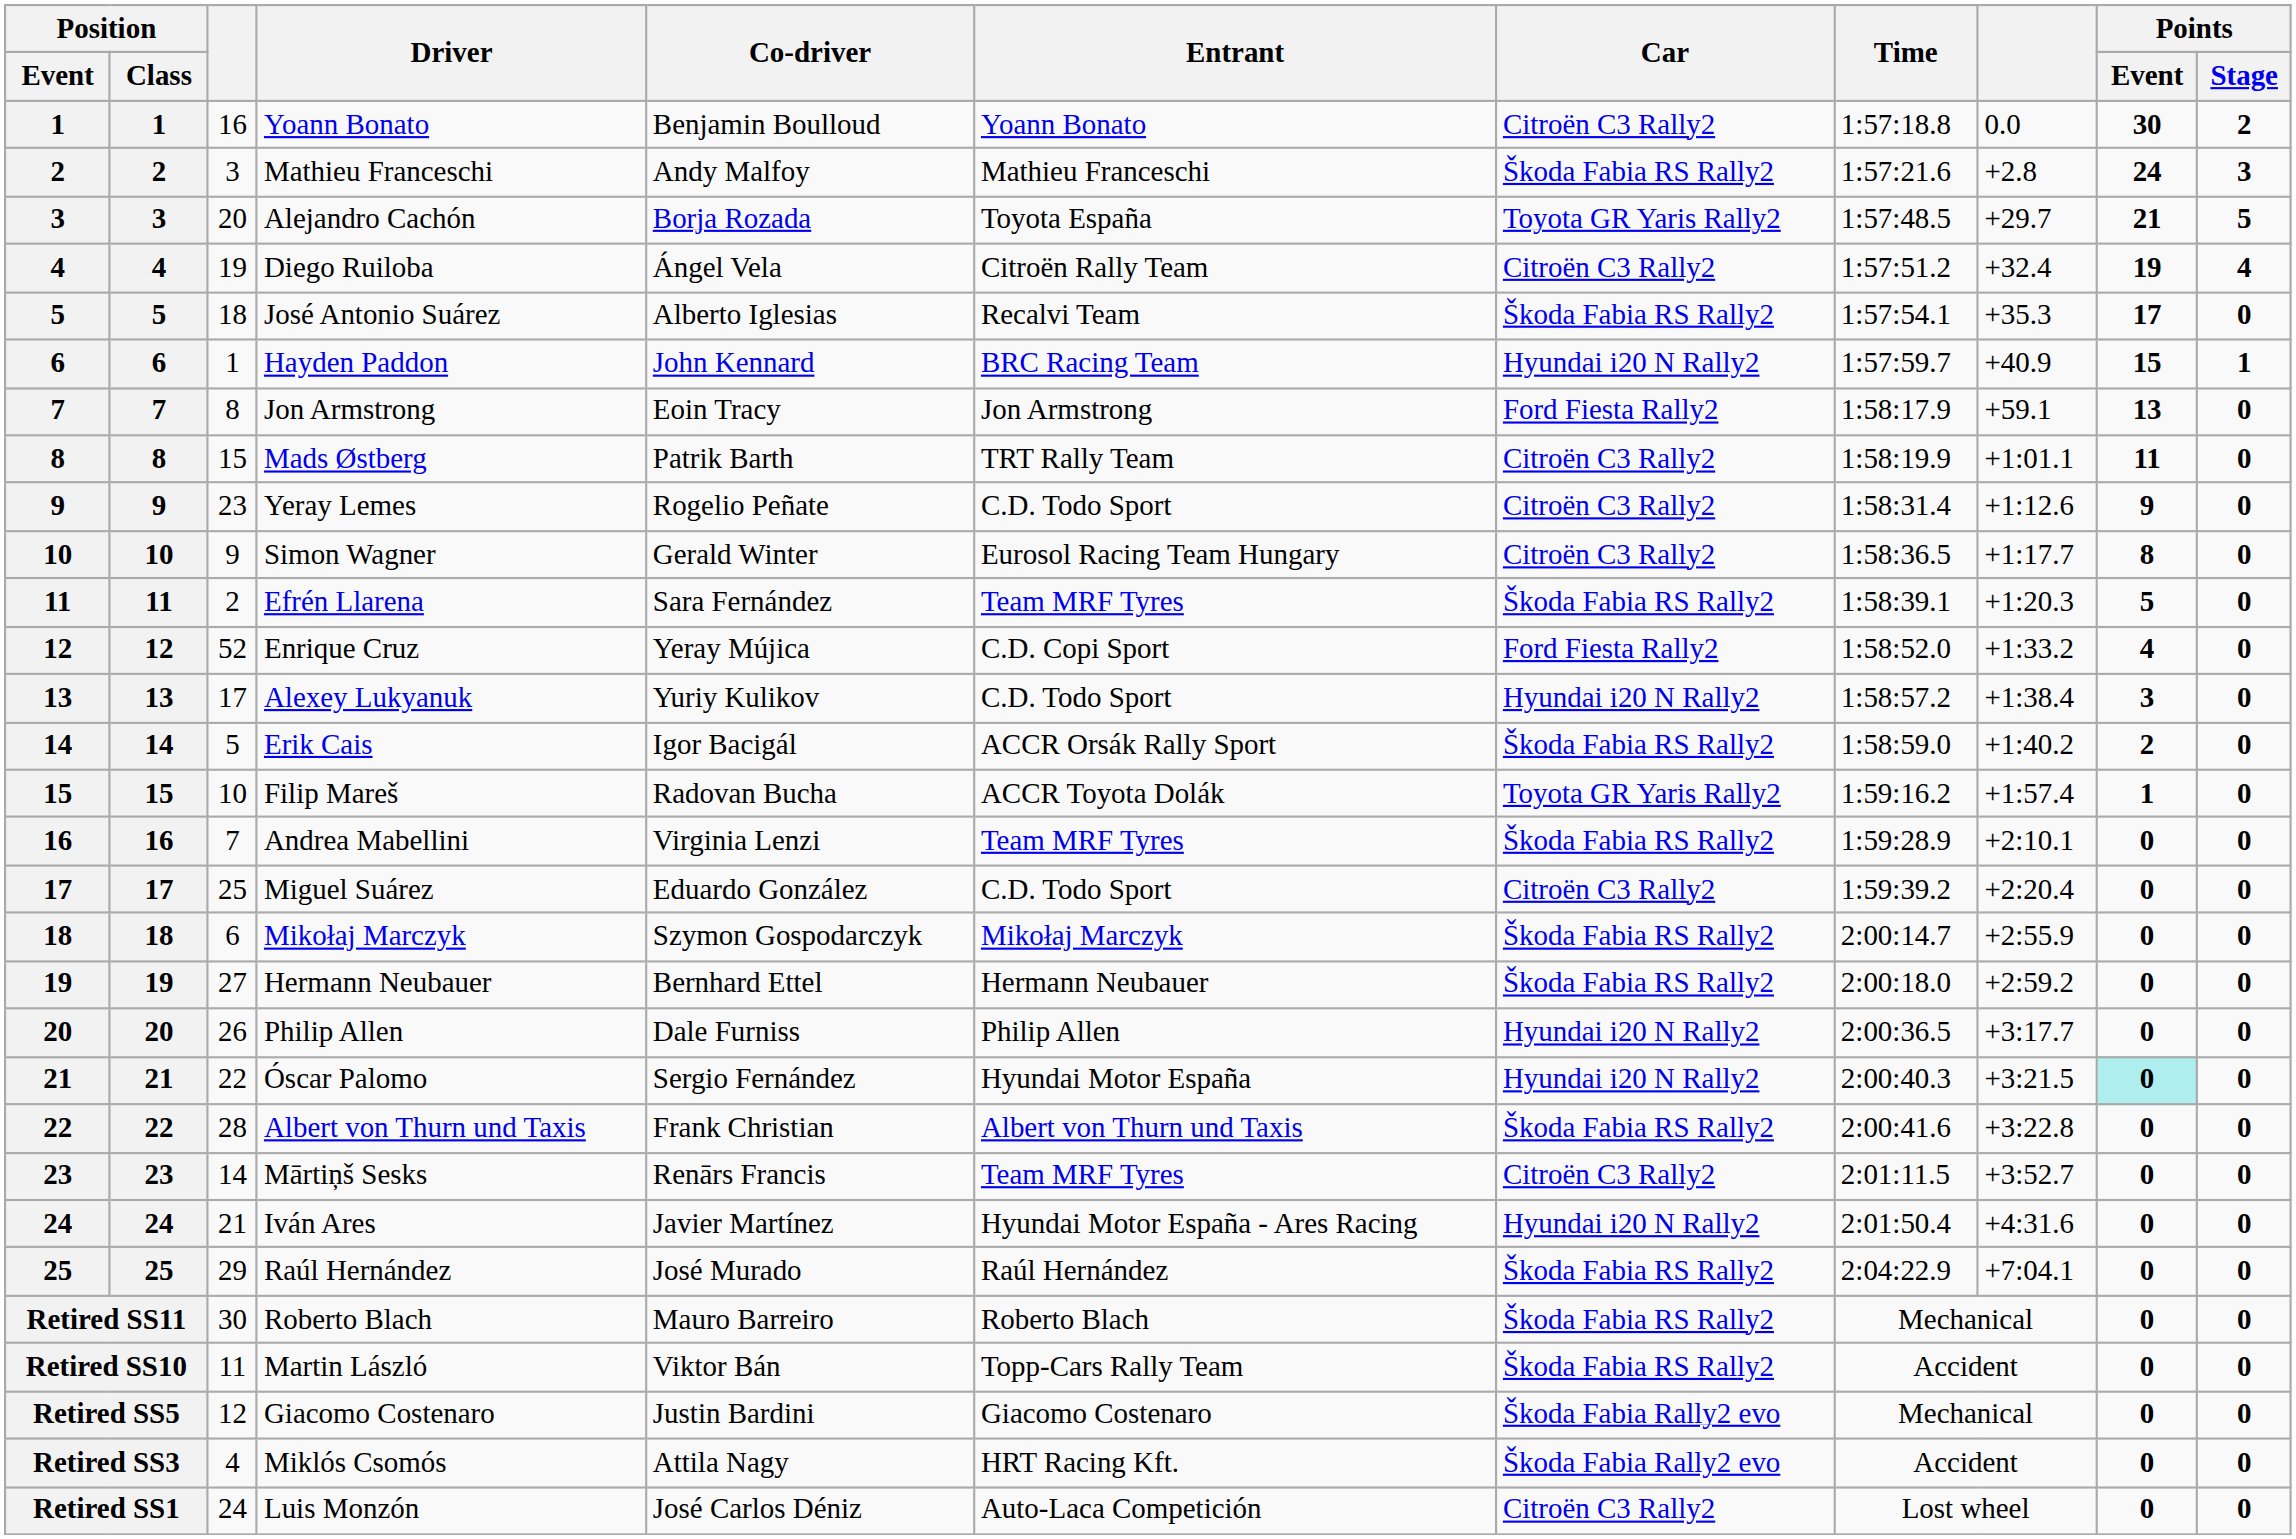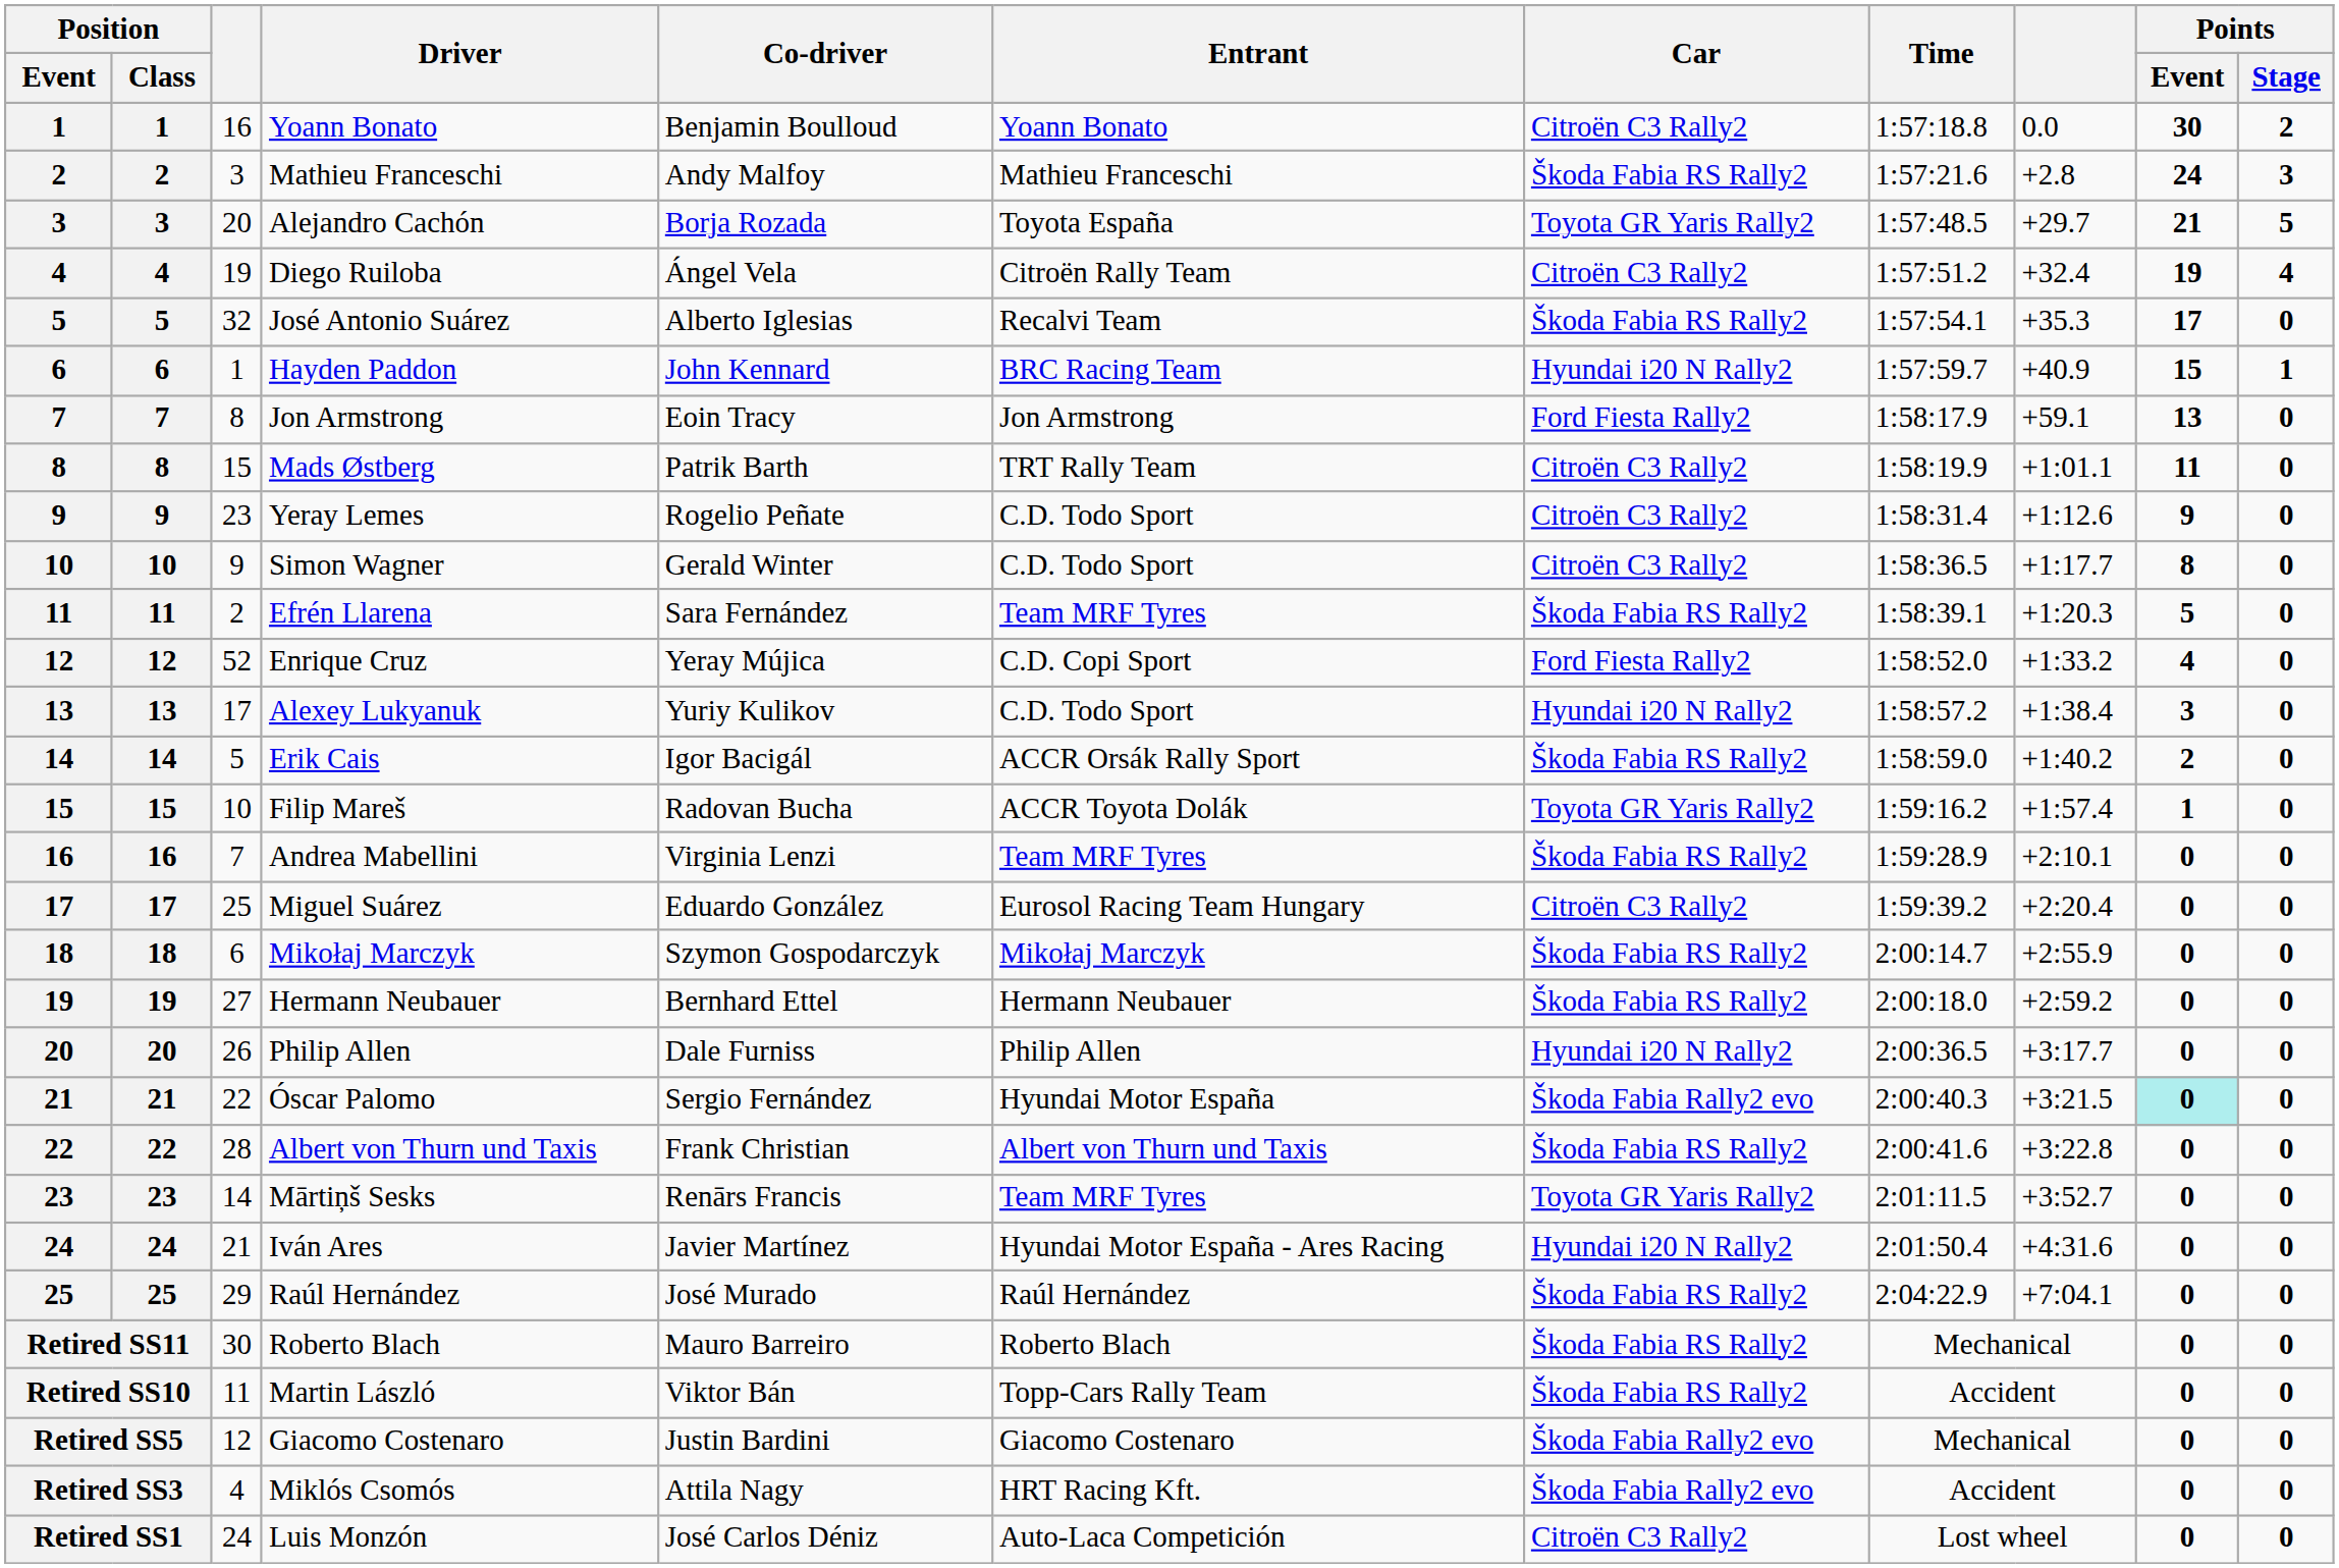 <table class="wikitable" width="85%" style="font-size: 85%;">
 <tr>
 <th colspan="2">Position</th>
 <th rowspan="2"></th>
 <th rowspan="2">Driver</th>
 <th rowspan="2">Co-driver</th>
 <th rowspan="2">Entrant</th>
 <th rowspan="2">Car</th>
 <th rowspan="2">Time</th>
 <th rowspan="2"></th>
 <th colspan="2">Points</th>
 </tr>
 <tr>
 <th>Event</th>
 <th>Class</th>
 <th>Event</th>
 <th><a href='#'>Stage</a></th>
 </tr>
 <tr>
 <th>1</th>
 <th>1</th>
 <td align="center">16</td>
 <td><a href='#'>Yoann Bonato</a></td>
 <td>Benjamin Boulloud</td>
 <td><a href='#'>Yoann Bonato</a></td>
 <td><a href='#'>Citroën C3 Rally2</a></td>
 <td>1:57:18.8</td>
 <td>0.0</td>
 <td align="center"><strong>30</strong></td>
 <td align="center"><strong>2</strong></td>
 </tr>
 <tr>
 <th>2</th>
 <th>2</th>
 <td align="center">3</td>
 <td>Mathieu Franceschi</td>
 <td>Andy Malfoy</td>
 <td>Mathieu Franceschi</td>
 <td><a href='#'>Škoda Fabia RS Rally2</a></td>
 <td>1:57:21.6</td>
 <td>+2.8</td>
 <td align="center"><strong>24</strong></td>
 <td align="center"><strong>3</strong></td>
 </tr>
 <tr>
 <th>3</th>
 <th>3</th>
 <td align="center">20</td>
 <td>Alejandro Cachón</td>
 <td><a href='#'>Borja Rozada</a></td>
 <td>Toyota España</td>
 <td><a href='#'>Toyota GR Yaris Rally2</a></td>
 <td>1:57:48.5</td>
 <td>+29.7</td>
 <td align="center"><strong>21</strong></td>
 <td align="center"><strong>5</strong></td>
 </tr>
 <tr>
 <th>4</th>
 <th>4</th>
 <td align="center">19</td>
 <td>Diego Ruiloba</td>
 <td>Ángel Vela</td>
 <td>Citroën Rally Team</td>
 <td><a href='#'>Citroën C3 Rally2</a></td>
 <td>1:57:51.2</td>
 <td>+32.4</td>
 <td align="center"><strong>19</strong></td>
 <td align="center"><strong>4</strong></td>
 </tr>
 <tr>
 <th>5</th>
 <th>5</th>
-<td align="center">18</td>
+<td align="center">32</td>
 <td>José Antonio Suárez</td>
 <td>Alberto Iglesias</td>
 <td>Recalvi Team</td>
 <td><a href='#'>Škoda Fabia RS Rally2</a></td>
 <td>1:57:54.1</td>
 <td>+35.3</td>
 <td align="center"><strong>17</strong></td>
 <td align="center"><strong>0</strong></td>
 </tr>
 <tr>
 <th>6</th>
 <th>6</th>
 <td align="center">1</td>
 <td><a href='#'>Hayden Paddon</a></td>
 <td><a href='#'>John Kennard</a></td>
 <td><a href='#'>BRC Racing Team</a></td>
 <td><a href='#'>Hyundai i20 N Rally2</a></td>
 <td>1:57:59.7</td>
 <td>+40.9</td>
 <td align="center"><strong>15</strong></td>
 <td align="center"><strong>1</strong></td>
 </tr>
 <tr>
 <th>7</th>
 <th>7</th>
 <td align="center">8</td>
 <td>Jon Armstrong</td>
 <td>Eoin Tracy</td>
 <td>Jon Armstrong</td>
 <td><a href='#'>Ford Fiesta Rally2</a></td>
 <td>1:58:17.9</td>
 <td>+59.1</td>
 <td align="center"><strong>13</strong></td>
 <td align="center"><strong>0</strong></td>
 </tr>
 <tr>
 <th>8</th>
 <th>8</th>
 <td align="center">15</td>
 <td><a href='#'>Mads Østberg</a></td>
 <td>Patrik Barth</td>
 <td>TRT Rally Team</td>
 <td><a href='#'>Citroën C3 Rally2</a></td>
 <td>1:58:19.9</td>
 <td>+1:01.1</td>
 <td align="center"><strong>11</strong></td>
 <td align="center"><strong>0</strong></td>
 </tr>
 <tr>
 <th>9</th>
 <th>9</th>
 <td align="center">23</td>
 <td>Yeray Lemes</td>
 <td>Rogelio Peñate</td>
 <td>C.D. Todo Sport</td>
 <td><a href='#'>Citroën C3 Rally2</a></td>
 <td>1:58:31.4</td>
 <td>+1:12.6</td>
 <td align="center"><strong>9</strong></td>
 <td align="center"><strong>0</strong></td>
 </tr>
 <tr>
 <th>10</th>
 <th>10</th>
 <td align="center">9</td>
 <td>Simon Wagner</td>
 <td>Gerald Winter</td>
-<td>Eurosol Racing Team Hungary</td>
+<td>C.D. Todo Sport</td>
 <td><a href='#'>Citroën C3 Rally2</a></td>
 <td>1:58:36.5</td>
 <td>+1:17.7</td>
 <td align="center"><strong>8</strong></td>
 <td align="center"><strong>0</strong></td>
 </tr>
 <tr>
 <th>11</th>
 <th>11</th>
 <td align="center">2</td>
 <td><a href='#'>Efrén Llarena</a></td>
 <td>Sara Fernández</td>
 <td><a href='#'>Team MRF Tyres</a></td>
 <td><a href='#'>Škoda Fabia RS Rally2</a></td>
 <td>1:58:39.1</td>
 <td>+1:20.3</td>
 <td align="center"><strong>5</strong></td>
 <td align="center"><strong>0</strong></td>
 </tr>
 <tr>
 <th>12</th>
 <th>12</th>
 <td align="center">52</td>
 <td>Enrique Cruz</td>
 <td>Yeray Mújica</td>
 <td>C.D. Copi Sport</td>
 <td><a href='#'>Ford Fiesta Rally2</a></td>
 <td>1:58:52.0</td>
 <td>+1:33.2</td>
 <td align="center"><strong>4</strong></td>
 <td align="center"><strong>0</strong></td>
 </tr>
 <tr>
 <th>13</th>
 <th>13</th>
 <td align="center">17</td>
 <td><a href='#'>Alexey Lukyanuk</a></td>
 <td>Yuriy Kulikov</td>
 <td>C.D. Todo Sport</td>
 <td><a href='#'>Hyundai i20 N Rally2</a></td>
 <td>1:58:57.2</td>
 <td>+1:38.4</td>
 <td align="center"><strong>3</strong></td>
 <td align="center"><strong>0</strong></td>
 </tr>
 <tr>
 <th>14</th>
 <th>14</th>
 <td align="center">5</td>
 <td><a href='#'>Erik Cais</a></td>
 <td>Igor Bacigál</td>
 <td>ACCR Orsák Rally Sport</td>
 <td><a href='#'>Škoda Fabia RS Rally2</a></td>
 <td>1:58:59.0</td>
 <td>+1:40.2</td>
 <td align="center"><strong>2</strong></td>
 <td align="center"><strong>0</strong></td>
 </tr>
 <tr>
 <th>15</th>
 <th>15</th>
 <td align="center">10</td>
 <td>Filip Mareš</td>
 <td>Radovan Bucha</td>
 <td>ACCR Toyota Dolák</td>
 <td><a href='#'>Toyota GR Yaris Rally2</a></td>
 <td>1:59:16.2</td>
 <td>+1:57.4</td>
 <td align="center"><strong>1</strong></td>
 <td align="center"><strong>0</strong></td>
 </tr>
 <tr>
 <th>16</th>
 <th>16</th>
 <td align="center">7</td>
 <td>Andrea Mabellini</td>
 <td>Virginia Lenzi</td>
 <td><a href='#'>Team MRF Tyres</a></td>
 <td><a href='#'>Škoda Fabia RS Rally2</a></td>
 <td>1:59:28.9</td>
 <td>+2:10.1</td>
 <td align="center"><strong>0</strong></td>
 <td align="center"><strong>0</strong></td>
 </tr>
 <tr>
 <th>17</th>
 <th>17</th>
 <td align="center">25</td>
 <td>Miguel Suárez</td>
 <td>Eduardo González</td>
-<td>C.D. Todo Sport</td>
+<td>Eurosol Racing Team Hungary</td>
 <td><a href='#'>Citroën C3 Rally2</a></td>
 <td>1:59:39.2</td>
 <td>+2:20.4</td>
 <td align="center"><strong>0</strong></td>
 <td align="center"><strong>0</strong></td>
 </tr>
 <tr>
 <th>18</th>
 <th>18</th>
 <td align="center">6</td>
 <td><a href='#'>Mikołaj Marczyk</a></td>
 <td>Szymon Gospodarczyk</td>
 <td><a href='#'>Mikołaj Marczyk</a></td>
 <td><a href='#'>Škoda Fabia RS Rally2</a></td>
 <td>2:00:14.7</td>
 <td>+2:55.9</td>
 <td align="center"><strong>0</strong></td>
 <td align="center"><strong>0</strong></td>
 </tr>
 <tr>
 <th>19</th>
 <th>19</th>
 <td align="center">27</td>
 <td>Hermann Neubauer</td>
 <td>Bernhard Ettel</td>
 <td>Hermann Neubauer</td>
 <td><a href='#'>Škoda Fabia RS Rally2</a></td>
 <td>2:00:18.0</td>
 <td>+2:59.2</td>
 <td align="center"><strong>0</strong></td>
 <td align="center"><strong>0</strong></td>
 </tr>
 <tr>
 <th>20</th>
 <th>20</th>
 <td align="center">26</td>
 <td>Philip Allen</td>
 <td>Dale Furniss</td>
 <td>Philip Allen</td>
 <td><a href='#'>Hyundai i20 N Rally2</a></td>
 <td>2:00:36.5</td>
 <td>+3:17.7</td>
 <td align="center"><strong>0</strong></td>
 <td align="center"><strong>0</strong></td>
 </tr>
 <tr>
 <th>21</th>
 <th>21</th>
 <td align="center">22</td>
 <td>Óscar Palomo</td>
 <td>Sergio Fernández</td>
 <td>Hyundai Motor España</td>
-<td><a href='#'>Hyundai i20 N Rally2</a></td>
+<td><a href='#'>Škoda Fabia Rally2 evo</a></td>
 <td>2:00:40.3</td>
 <td>+3:21.5</td>
 <td align="center" style="background: paleturquoise;"><strong>0</strong></td>
 <td align="center"><strong>0</strong></td>
 </tr>
 <tr>
 <th>22</th>
 <th>22</th>
 <td align="center">28</td>
 <td><a href='#'>Albert von Thurn und Taxis</a></td>
 <td>Frank Christian</td>
 <td><a href='#'>Albert von Thurn und Taxis</a></td>
 <td><a href='#'>Škoda Fabia RS Rally2</a></td>
 <td>2:00:41.6</td>
 <td>+3:22.8</td>
 <td align="center"><strong>0</strong></td>
 <td align="center"><strong>0</strong></td>
 </tr>
 <tr>
 <th>23</th>
 <th>23</th>
 <td align="center">14</td>
 <td>Mārtiņš Sesks</td>
 <td>Renārs Francis</td>
 <td><a href='#'>Team MRF Tyres</a></td>
-<td><a href='#'>Citroën C3 Rally2</a></td>
+<td><a href='#'>Toyota GR Yaris Rally2</a></td>
 <td>2:01:11.5</td>
 <td>+3:52.7</td>
 <td align="center"><strong>0</strong></td>
 <td align="center"><strong>0</strong></td>
 </tr>
 <tr>
 <th>24</th>
 <th>24</th>
 <td align="center">21</td>
 <td>Iván Ares</td>
 <td>Javier Martínez</td>
 <td>Hyundai Motor España - Ares Racing</td>
 <td><a href='#'>Hyundai i20 N Rally2</a></td>
 <td>2:01:50.4</td>
 <td>+4:31.6</td>
 <td align="center"><strong>0</strong></td>
 <td align="center"><strong>0</strong></td>
 </tr>
 <tr>
 <th>25</th>
 <th>25</th>
 <td align="center">29</td>
 <td>Raúl Hernández</td>
 <td>José Murado</td>
 <td>Raúl Hernández</td>
 <td><a href='#'>Škoda Fabia RS Rally2</a></td>
 <td>2:04:22.9</td>
 <td>+7:04.1</td>
 <td align="center"><strong>0</strong></td>
 <td align="center"><strong>0</strong></td>
 </tr>
 <tr>
 <th colspan="2">Retired SS11</th>
 <td align="center">30</td>
 <td>Roberto Blach</td>
 <td>Mauro Barreiro</td>
 <td>Roberto Blach</td>
 <td><a href='#'>Škoda Fabia RS Rally2</a></td>
 <td colspan="2" align="center">Mechanical</td>
 <td align="center"><strong>0</strong></td>
 <td align="center"><strong>0</strong></td>
 </tr>
 <tr>
 <th colspan="2">Retired SS10</th>
 <td align="center">11</td>
 <td>Martin László</td>
 <td>Viktor Bán</td>
 <td>Topp-Cars Rally Team</td>
 <td><a href='#'>Škoda Fabia RS Rally2</a></td>
 <td colspan="2" align="center">Accident</td>
 <td align="center"><strong>0</strong></td>
 <td align="center"><strong>0</strong></td>
 </tr>
 <tr>
 <th colspan="2">Retired SS5</th>
 <td align="center">12</td>
 <td>Giacomo Costenaro</td>
 <td>Justin Bardini</td>
 <td>Giacomo Costenaro</td>
 <td><a href='#'>Škoda Fabia Rally2 evo</a></td>
 <td colspan="2" align="center">Mechanical</td>
 <td align="center"><strong>0</strong></td>
 <td align="center"><strong>0</strong></td>
 </tr>
 <tr>
 <th colspan="2">Retired SS3</th>
 <td align="center">4</td>
 <td>Miklós Csomós</td>
 <td>Attila Nagy</td>
 <td>HRT Racing Kft.</td>
 <td><a href='#'>Škoda Fabia Rally2 evo</a></td>
 <td colspan="2" align="center">Accident</td>
 <td align="center"><strong>0</strong></td>
 <td align="center"><strong>0</strong></td>
 </tr>
 <tr>
 <th colspan="2">Retired SS1</th>
 <td align="center">24</td>
 <td>Luis Monzón</td>
 <td>José Carlos Déniz</td>
 <td>Auto-Laca Competición</td>
 <td><a href='#'>Citroën C3 Rally2</a></td>
 <td colspan="2" align="center">Lost wheel</td>
 <td align="center"><strong>0</strong></td>
 <td align="center"><strong>0</strong></td>
 </tr>
 </table>
